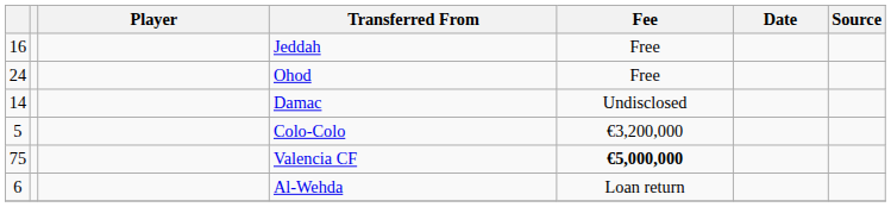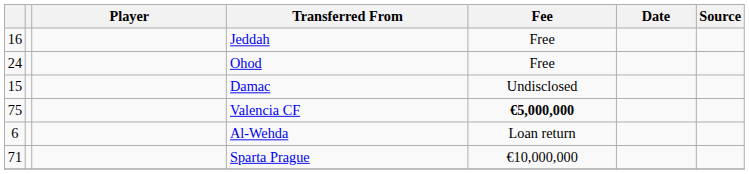 <table class="wikitable plainrowheaders sortable" style="font-size:95%">
 <tr>
 <th></th>
 <th></th>
 <th scope="col" style="width:200px;"><strong>Player</strong></th>
 <th scope="col" style="width:250px;"><strong>Transferred From</strong></th>
 <th scope="col" style="width:150px;"><strong>Fee</strong></th>
 <th scope="col" style="width:78px;"><strong>Date</strong></th>
 <th><strong>Source</strong></th>
 </tr>
 <tr>
 <td align=center>16</td>
 <td align=center></td>
 <td></td>
 <td> <a href='#'>Jeddah</a></td>
 <td align=center>Free</td>
 <td align=center></td>
 <td align=center></td>
 </tr>
 <tr>
 <td align=center>24</td>
 <td align=center></td>
 <td></td>
 <td> <a href='#'>Ohod</a></td>
 <td align=center>Free</td>
 <td align=center></td>
 <td align=center></td>
 </tr>
 <tr>
-<td align=center>14</td>
+<td align=center>15</td>
 <td align=center></td>
 <td></td>
 <td> <a href='#'>Damac</a></td>
 <td align=center>Undisclosed</td>
-<td align=center></td>
-<td align=center></td>
-</tr>
-<tr>
-<td align=center>5</td>
-<td align=center></td>
-<td></td>
-<td> <a href='#'>Colo-Colo</a></td>
-<td align=center>€3,200,000</td>
 <td align=center></td>
 <td align=center></td>
 </tr>
 <tr>
 <td align=center>75</td>
 <td align=center></td>
 <td></td>
 <td> <a href='#'>Valencia CF</a></td>
 <td align=center><strong>€5,000,000</strong></td>
 <td align=center></td>
 <td align=center></td>
 </tr>
 <tr>
 <td align=center>6</td>
 <td align=center></td>
 <td></td>
 <td> <a href='#'>Al-Wehda</a></td>
 <td align=center>Loan return</td>
 <td align=center></td>
 <td align=center></td>
 </tr>
 <tr>
+<td align=center>71</td>
+<td align=center></td>
+<td></td>
+<td> <a href='#'>Sparta Prague</a></td>
+<td align=center>€10,000,000</td>
+<td align=center></td>
+<td align=center></td>
+</tr>
+<tr>
 </tr>
 </table>
